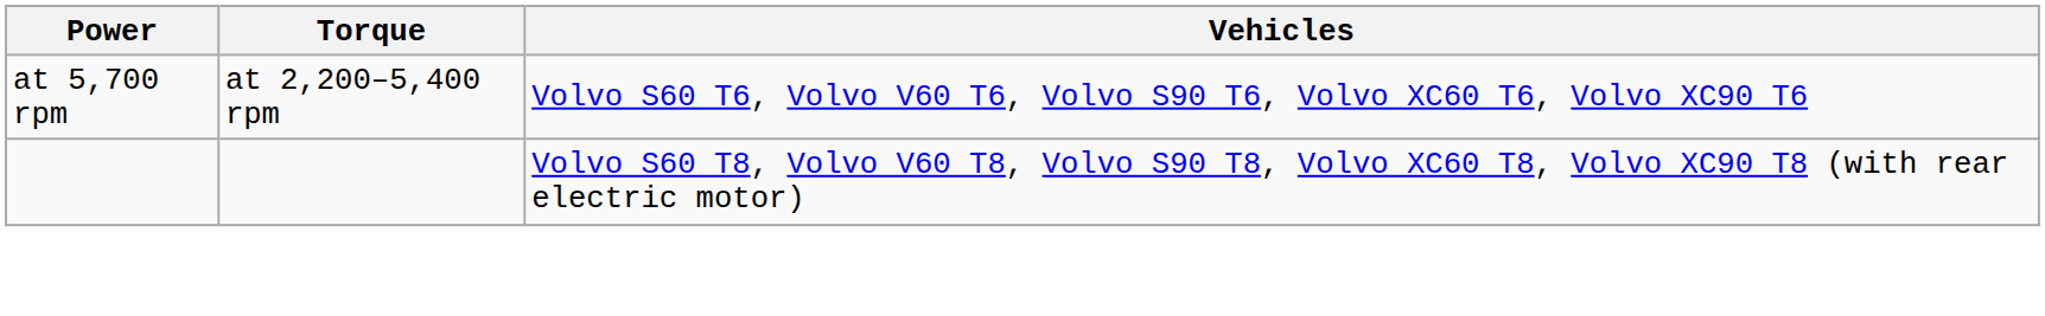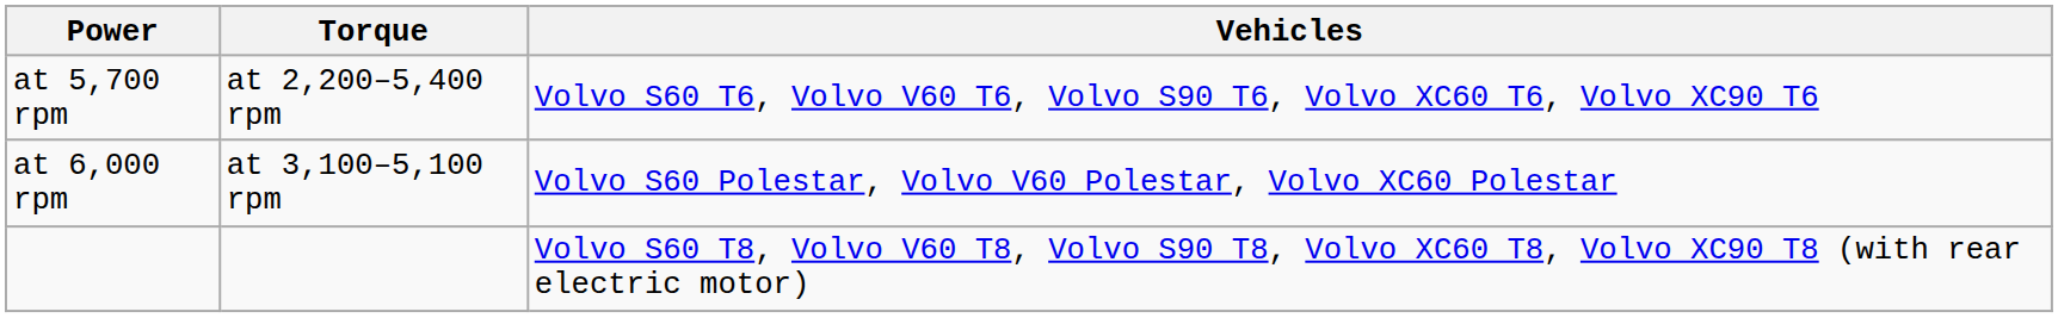 <table class="wikitable">
 <tr>
 <th>Power</th>
 <th>Torque</th>
 <th>Vehicles</th>
 </tr>
 <tr>
 <td> at 5,700 rpm</td>
 <td> at 2,200–5,400 rpm</td>
 <td><a href='#'>Volvo S60 T6</a>, <a href='#'>Volvo V60 T6</a>, <a href='#'>Volvo S90 T6</a>, <a href='#'>Volvo XC60 T6</a>, <a href='#'>Volvo XC90 T6</a></td>
 </tr>
 <tr>
+<td> at 6,000 rpm</td>
+<td> at 3,100–5,100 rpm</td>
+<td><a href='#'>Volvo S60 Polestar</a>, <a href='#'>Volvo V60 Polestar</a>, <a href='#'>Volvo XC60 Polestar</a></td>
+</tr>
+<tr>
 <td></td>
 <td></td>
 <td><a href='#'>Volvo S60 T8</a>, <a href='#'>Volvo V60 T8</a>, <a href='#'>Volvo S90 T8</a>, <a href='#'>Volvo XC60 T8</a>, <a href='#'>Volvo XC90 T8</a> (with rear electric motor)</td>
 </tr>
 </table>
